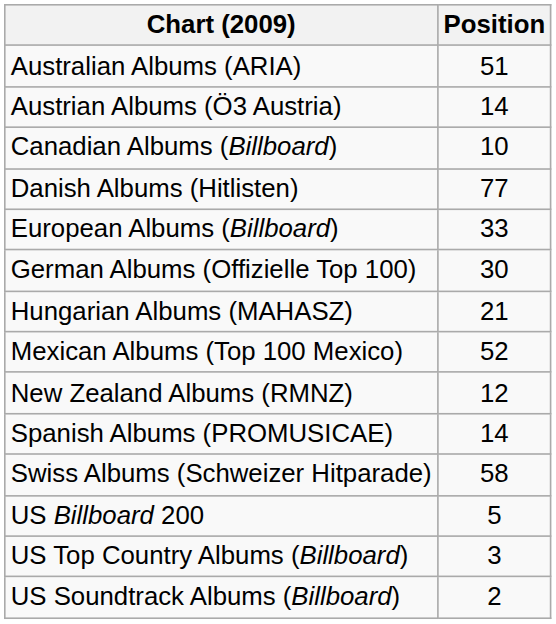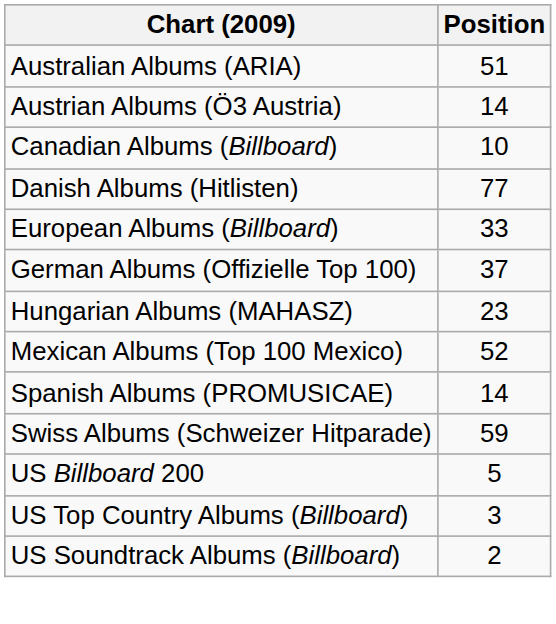 <table class="wikitable sortable">
 <tr>
 <th>Chart (2009)</th>
 <th>Position</th>
 </tr>
 <tr>
 <td>Australian Albums (ARIA)</td>
 <td style="text-align:center;">51</td>
 </tr>
 <tr>
 <td>Austrian Albums (Ö3 Austria)</td>
 <td style="text-align:center;">14</td>
 </tr>
 <tr>
 <td>Canadian Albums (<em>Billboard</em>)</td>
 <td style="text-align:center;">10</td>
 </tr>
 <tr>
 <td>Danish Albums (Hitlisten)</td>
 <td style="text-align:center;">77</td>
 </tr>
 <tr>
 <td>European Albums (<em>Billboard</em>)</td>
 <td style="text-align:center;">33</td>
 </tr>
 <tr>
 <td>German Albums (Offizielle Top 100)</td>
-<td style="text-align:center;">30</td>
+<td style="text-align:center;">37</td>
 </tr>
 <tr>
 <td>Hungarian Albums (MAHASZ)</td>
-<td style="text-align:center;">21</td>
+<td style="text-align:center;">23</td>
 </tr>
 <tr>
 <td>Mexican Albums (Top 100 Mexico)</td>
 <td style="text-align:center;">52</td>
-</tr>
-<tr>
-<td>New Zealand Albums (RMNZ)</td>
-<td style="text-align:center;">12</td>
 </tr>
 <tr>
 <td>Spanish Albums (PROMUSICAE)</td>
 <td style="text-align:center;">14</td>
 </tr>
 <tr>
 <td>Swiss Albums (Schweizer Hitparade)</td>
-<td style="text-align:center;">58</td>
+<td style="text-align:center;">59</td>
 </tr>
 <tr>
 <td>US <em>Billboard</em> 200</td>
 <td style="text-align:center;">5</td>
 </tr>
 <tr>
 <td>US Top Country Albums (<em>Billboard</em>)</td>
 <td style="text-align:center;">3</td>
 </tr>
 <tr>
 <td>US Soundtrack Albums (<em>Billboard</em>)</td>
 <td style="text-align:center;">2</td>
 </tr>
 </table>
